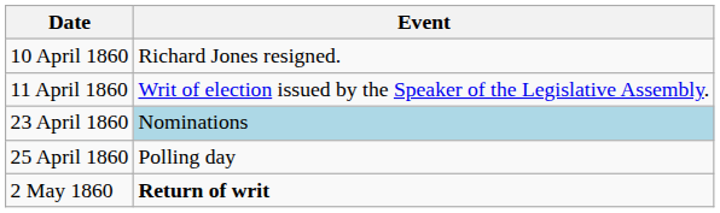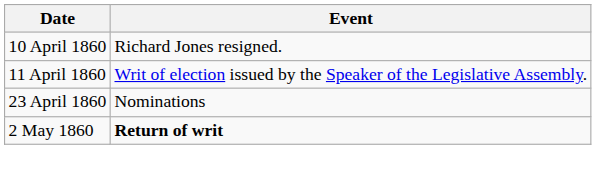 <table class="wikitable">
 <tr>
 <th>Date</th>
 <th>Event</th>
 </tr>
 <tr>
 <td>10 April 1860</td>
 <td>Richard Jones resigned.</td>
 </tr>
 <tr>
 <td>11 April 1860</td>
 <td><a href='#'>Writ of election</a> issued by the <a href='#'>Speaker of the Legislative Assembly</a>.</td>
 </tr>
 <tr>
 <td>23 April 1860</td>
-<td style="background: lightblue;">Nominations</td>
-</tr>
-<tr>
-<td>25 April 1860</td>
-<td>Polling day</td>
+<td>Nominations</td>
 </tr>
 <tr>
 <td>2 May 1860</td>
 <td><strong>Return of writ</strong></td>
 </tr>
 </table>
